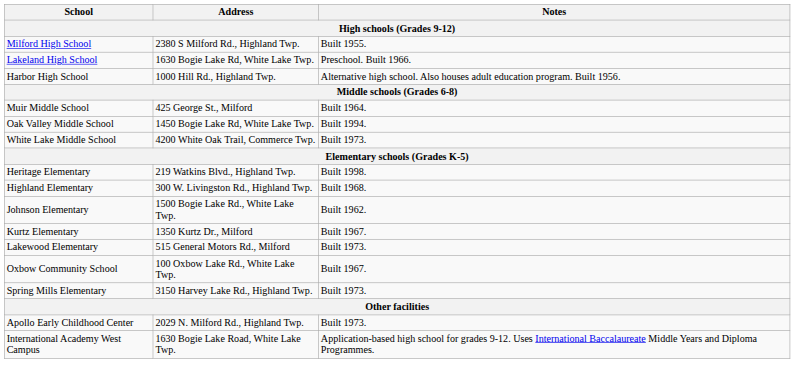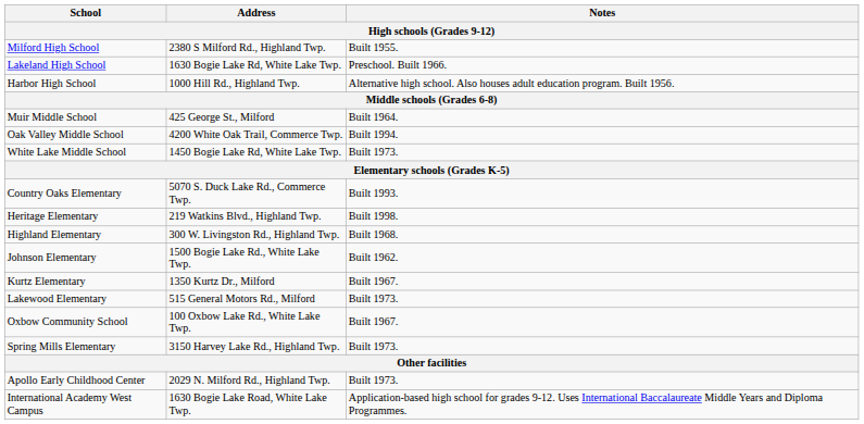 <table class="wikitable">
 <tr>
 <th>School</th>
 <th>Address</th>
 <th>Notes</th>
 </tr>
 <tr>
 <th colspan="3">High schools (Grades 9-12)</th>
 </tr>
 <tr>
 <td><a href='#'>Milford High School</a></td>
 <td>2380 S Milford Rd., Highland Twp.</td>
 <td>Built 1955.</td>
 </tr>
 <tr>
 <td><a href='#'>Lakeland High School</a></td>
 <td>1630 Bogie Lake Rd, White Lake Twp.</td>
 <td>Preschool. Built 1966.</td>
 </tr>
 <tr>
 <td>Harbor High School</td>
 <td>1000 Hill Rd., Highland Twp.</td>
 <td>Alternative high school. Also houses adult education program. Built 1956.</td>
 </tr>
 <tr>
 <th colspan="3">Middle schools (Grades 6-8)</th>
 </tr>
 <tr>
 <td>Muir Middle School</td>
 <td>425 George St., Milford</td>
 <td>Built 1964.</td>
 </tr>
 <tr>
 <td>Oak Valley Middle School</td>
-<td>1450 Bogie Lake Rd, White Lake Twp.</td>
+<td>4200 White Oak Trail, Commerce Twp.</td>
 <td>Built 1994.</td>
 </tr>
 <tr>
 <td>White Lake Middle School</td>
-<td>4200 White Oak Trail, Commerce Twp.</td>
+<td>1450 Bogie Lake Rd, White Lake Twp.</td>
 <td>Built 1973.</td>
 </tr>
 <tr>
 <th colspan="3">Elementary schools (Grades K-5)</th>
+</tr>
+<tr>
+<td>Country Oaks Elementary</td>
+<td>5070 S. Duck Lake Rd., Commerce Twp.</td>
+<td>Built 1993.</td>
 </tr>
 <tr>
 <td>Heritage Elementary</td>
 <td>219 Watkins Blvd., Highland Twp.</td>
 <td>Built 1998.</td>
 </tr>
 <tr>
 <td>Highland Elementary</td>
 <td>300 W. Livingston Rd., Highland Twp.</td>
 <td>Built 1968.</td>
 </tr>
 <tr>
 <td>Johnson Elementary</td>
 <td>1500 Bogie Lake Rd., White Lake Twp.</td>
 <td>Built 1962.</td>
 </tr>
 <tr>
 <td>Kurtz Elementary</td>
 <td>1350 Kurtz Dr., Milford</td>
 <td>Built 1967.</td>
 </tr>
 <tr>
 <td>Lakewood Elementary</td>
 <td>515 General Motors Rd., Milford</td>
 <td>Built 1973.</td>
 </tr>
 <tr>
 <td>Oxbow Community School</td>
 <td>100 Oxbow Lake Rd., White Lake Twp.</td>
 <td>Built 1967.</td>
 </tr>
 <tr>
 <td>Spring Mills Elementary</td>
 <td>3150 Harvey Lake Rd., Highland Twp.</td>
 <td>Built 1973.</td>
 </tr>
 <tr>
 <th colspan="3">Other facilities</th>
 </tr>
 <tr>
 <td>Apollo Early Childhood Center</td>
 <td>2029 N. Milford Rd., Highland Twp.</td>
 <td>Built 1973.</td>
 </tr>
 <tr>
 <td>International Academy West Campus</td>
 <td>1630 Bogie Lake Road, White Lake Twp.</td>
 <td>Application-based high school for grades 9-12. Uses <a href='#'>International Baccalaureate</a> Middle Years and Diploma Programmes.</td>
 </tr>
 </table>
